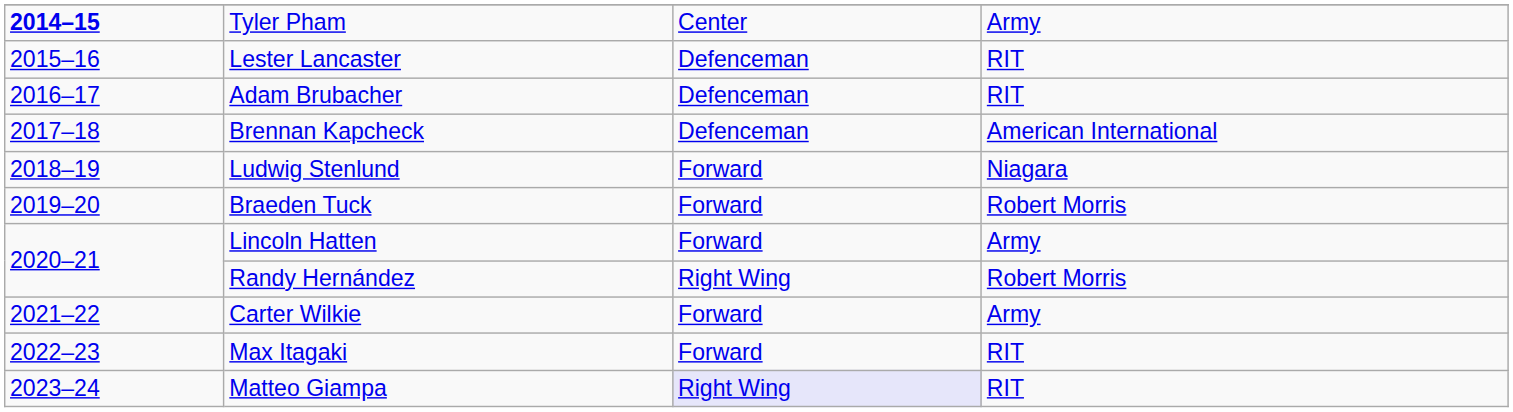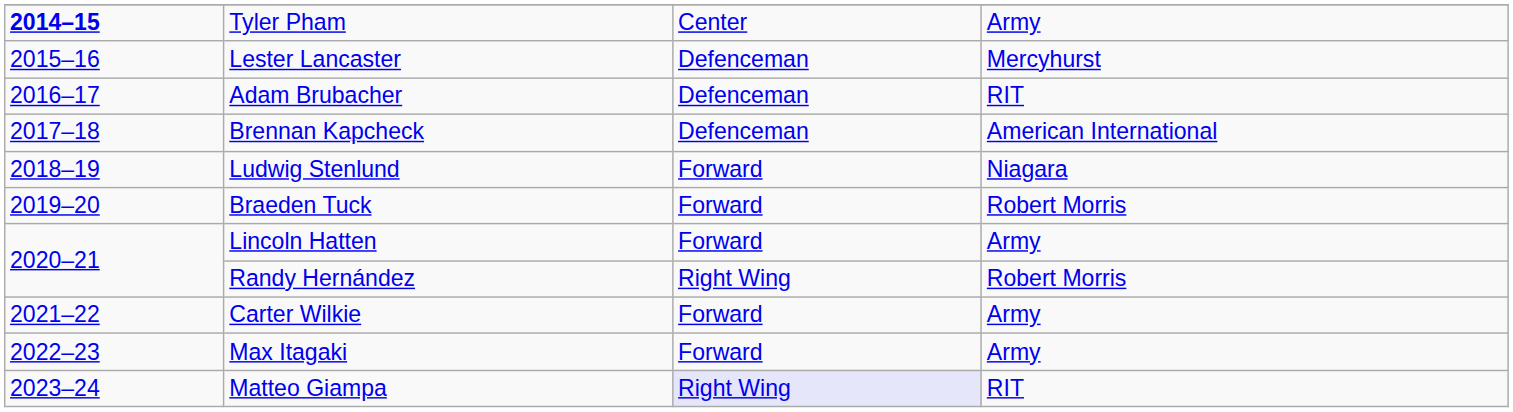 <table class="wikitable sortable"; width=66%>
 <tr>
 </tr>
 <tr>
 <td><strong><a href='#'>2014–15</a></strong></td>
 <td><a href='#'>Tyler Pham</a></td>
 <td><a href='#'>Center</a></td>
 <td><a href='#'>Army</a></td>
 </tr>
 <tr>
 <td><a href='#'>2015–16</a></td>
 <td><a href='#'>Lester Lancaster</a></td>
 <td><a href='#'>Defenceman</a></td>
-<td><a href='#'>RIT</a></td>
+<td><a href='#'>Mercyhurst</a></td>
 </tr>
 <tr>
 <td><a href='#'>2016–17</a></td>
 <td><a href='#'>Adam Brubacher</a></td>
 <td><a href='#'>Defenceman</a></td>
 <td><a href='#'>RIT</a></td>
 </tr>
 <tr>
 <td><a href='#'>2017–18</a></td>
 <td><a href='#'>Brennan Kapcheck</a></td>
 <td><a href='#'>Defenceman</a></td>
 <td><a href='#'>American International</a></td>
 </tr>
 <tr>
 <td><a href='#'>2018–19</a></td>
 <td><a href='#'>Ludwig Stenlund</a></td>
 <td><a href='#'>Forward</a></td>
 <td><a href='#'>Niagara</a></td>
 </tr>
 <tr>
 <td><a href='#'>2019–20</a></td>
 <td><a href='#'>Braeden Tuck</a></td>
 <td><a href='#'>Forward</a></td>
 <td><a href='#'>Robert Morris</a></td>
 </tr>
 <tr>
 <td rowspan=2><a href='#'>2020–21</a></td>
 <td><a href='#'>Lincoln Hatten</a></td>
 <td><a href='#'>Forward</a></td>
 <td><a href='#'>Army</a></td>
 </tr>
 <tr>
 <td><a href='#'>Randy Hernández</a></td>
 <td><a href='#'>Right Wing</a></td>
 <td><a href='#'>Robert Morris</a></td>
 </tr>
 <tr>
 <td><a href='#'>2021–22</a></td>
 <td><a href='#'>Carter Wilkie</a></td>
 <td><a href='#'>Forward</a></td>
 <td><a href='#'>Army</a></td>
 </tr>
 <tr>
 <td><a href='#'>2022–23</a></td>
 <td><a href='#'>Max Itagaki</a></td>
 <td><a href='#'>Forward</a></td>
-<td><a href='#'>RIT</a></td>
+<td><a href='#'>Army</a></td>
 </tr>
 <tr>
 <td><a href='#'>2023–24</a></td>
 <td><a href='#'>Matteo Giampa</a></td>
 <td style="background: lavender;"><a href='#'>Right Wing</a></td>
 <td><a href='#'>RIT</a></td>
 </tr>
 </table>
